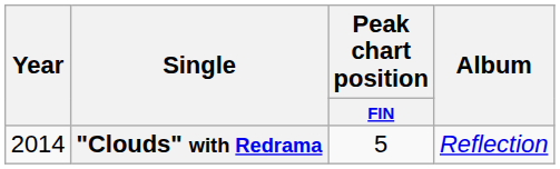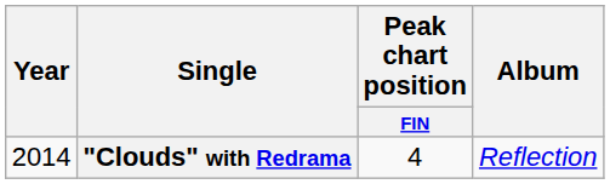 <table class="wikitable plainrowheaders" style="text-align:center;">
 <tr>
 <th rowspan=2 scope="col">Year</th>
 <th rowspan=2 scope="col">Single</th>
 <th scope="col">Peak chart position</th>
 <th rowspan=2 scope="col">Album</th>
 </tr>
 <tr style="font-size:80%">
 <th scope="col" style="width:4em;font-size:85%;"><a href='#'>FIN</a></th>
 </tr>
 <tr>
 <td>2014</td>
 <th scope="row">"Clouds" <small>with <a href='#'>Redrama</a></small></th>
-<td>5</td>
+<td>4</td>
 <td><em><a href='#'>Reflection</a></em></td>
 </tr>
 </table>
